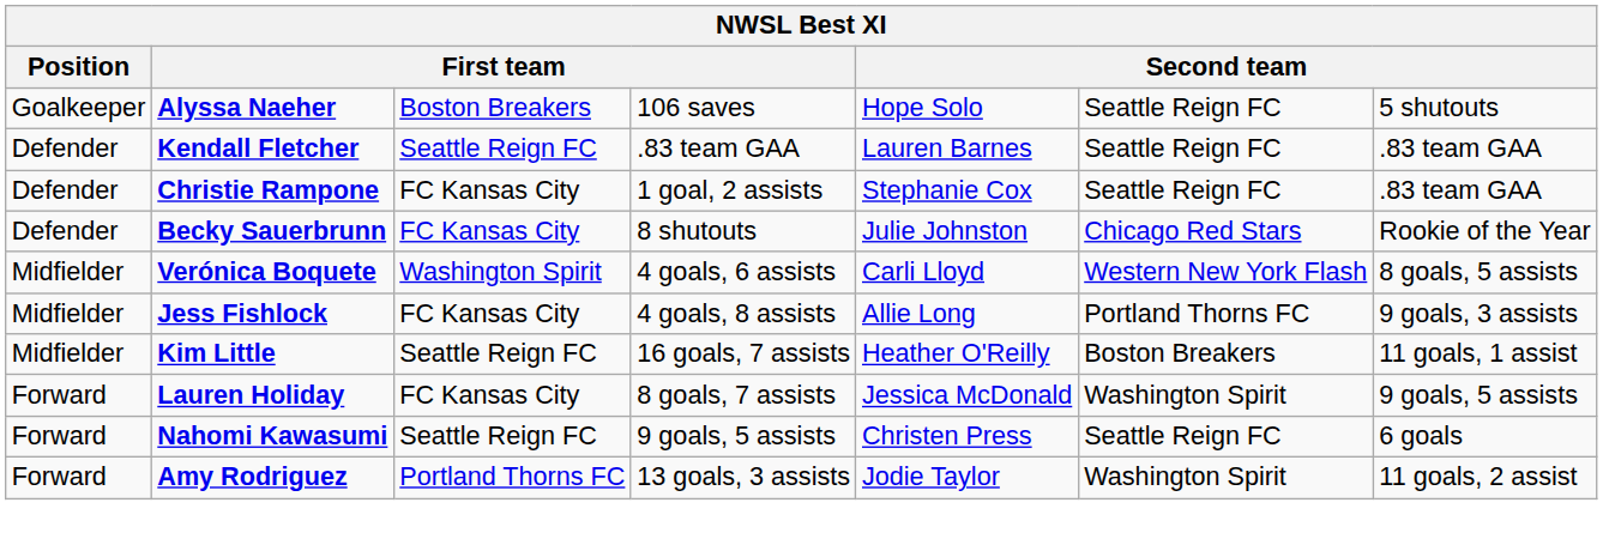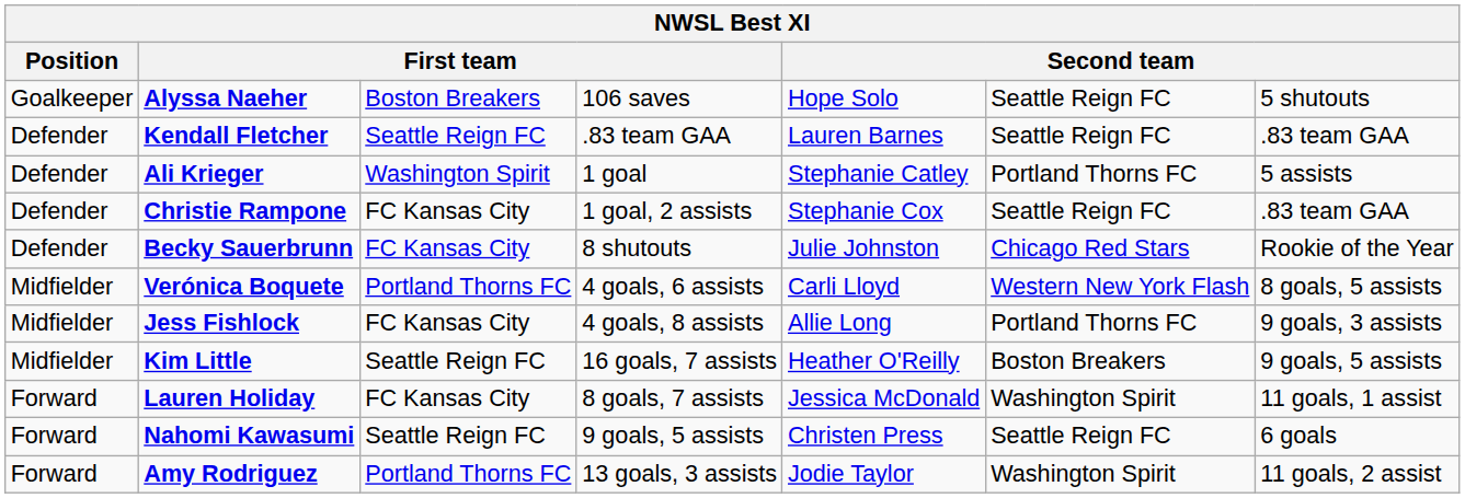 <table class="wikitable">
 <tr>
 <th colspan=7>NWSL Best XI</th>
 </tr>
 <tr>
 <th>Position</th>
 <th colspan=3>First team</th>
 <th colspan=3>Second team</th>
 </tr>
 <tr>
 <td>Goalkeeper</td>
 <td> <strong><a href='#'>Alyssa Naeher</a></strong></td>
 <td><a href='#'>Boston Breakers</a></td>
 <td>106 saves</td>
 <td> <a href='#'>Hope Solo</a></td>
 <td>Seattle Reign FC</td>
 <td>5 shutouts</td>
 </tr>
 <tr>
 <td>Defender</td>
 <td> <strong><a href='#'>Kendall Fletcher</a></strong></td>
 <td><a href='#'>Seattle Reign FC</a></td>
 <td>.83 team GAA</td>
 <td> <a href='#'>Lauren Barnes</a></td>
 <td>Seattle Reign FC</td>
 <td>.83 team GAA</td>
 </tr>
 <tr>
 <td>Defender</td>
+<td> <strong><a href='#'>Ali Krieger</a></strong></td>
+<td><a href='#'>Washington Spirit</a></td>
+<td>1 goal</td>
+<td> <a href='#'>Stephanie Catley</a></td>
+<td>Portland Thorns FC</td>
+<td>5 assists</td>
+</tr>
+<tr>
+<td>Defender</td>
 <td> <strong><a href='#'>Christie Rampone</a></strong></td>
 <td>FC Kansas City</td>
 <td>1 goal, 2 assists</td>
 <td> <a href='#'>Stephanie Cox</a></td>
 <td>Seattle Reign FC</td>
 <td>.83 team GAA</td>
 </tr>
 <tr>
 <td>Defender</td>
 <td> <strong><a href='#'>Becky Sauerbrunn</a></strong></td>
 <td><a href='#'>FC Kansas City</a></td>
 <td>8 shutouts</td>
 <td> <a href='#'>Julie Johnston</a></td>
 <td><a href='#'>Chicago Red Stars</a></td>
 <td>Rookie of the Year</td>
 </tr>
 <tr>
 <td>Midfielder</td>
 <td> <strong><a href='#'>Verónica Boquete</a></strong></td>
-<td><a href='#'>Washington Spirit</a></td>
+<td><a href='#'>Portland Thorns FC</a></td>
 <td>4 goals, 6 assists</td>
 <td> <a href='#'>Carli Lloyd</a></td>
 <td><a href='#'>Western New York Flash</a></td>
 <td>8 goals, 5 assists</td>
 </tr>
 <tr>
 <td>Midfielder</td>
 <td> <strong><a href='#'>Jess Fishlock</a></strong></td>
 <td>FC Kansas City</td>
 <td>4 goals, 8 assists</td>
 <td> <a href='#'>Allie Long</a></td>
 <td>Portland Thorns FC</td>
 <td>9 goals, 3 assists</td>
 </tr>
 <tr>
 <td>Midfielder</td>
 <td> <strong><a href='#'>Kim Little</a></strong></td>
 <td>Seattle Reign FC</td>
 <td>16 goals, 7 assists</td>
 <td> <a href='#'>Heather O'Reilly</a></td>
 <td>Boston Breakers</td>
-<td>11 goals, 1 assist</td>
+<td>9 goals, 5 assists</td>
 </tr>
 <tr>
 <td>Forward</td>
 <td> <strong><a href='#'>Lauren Holiday</a></strong></td>
 <td>FC Kansas City</td>
 <td>8 goals, 7 assists</td>
 <td> <a href='#'>Jessica McDonald</a></td>
 <td>Washington Spirit</td>
-<td>9 goals, 5 assists</td>
+<td>11 goals, 1 assist</td>
 </tr>
 <tr>
 <td>Forward</td>
 <td> <strong><a href='#'>Nahomi Kawasumi</a></strong></td>
 <td>Seattle Reign FC</td>
 <td>9 goals, 5 assists</td>
 <td> <a href='#'>Christen Press</a></td>
 <td>Seattle Reign FC</td>
 <td>6 goals</td>
 </tr>
 <tr>
 <td>Forward</td>
 <td> <strong><a href='#'>Amy Rodriguez</a></strong></td>
 <td><a href='#'>Portland Thorns FC</a></td>
 <td>13 goals, 3 assists</td>
 <td> <a href='#'>Jodie Taylor</a></td>
 <td>Washington Spirit</td>
 <td>11 goals, 2 assist</td>
 </tr>
 </table>
